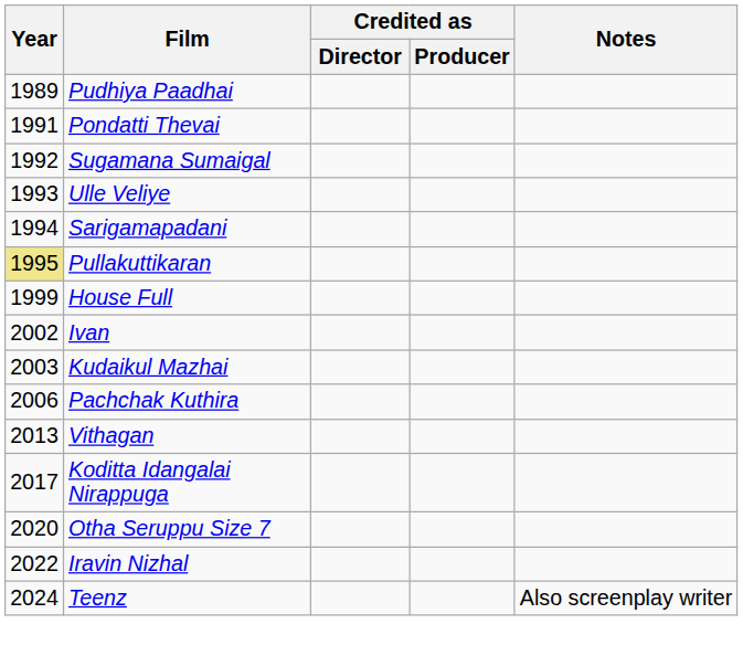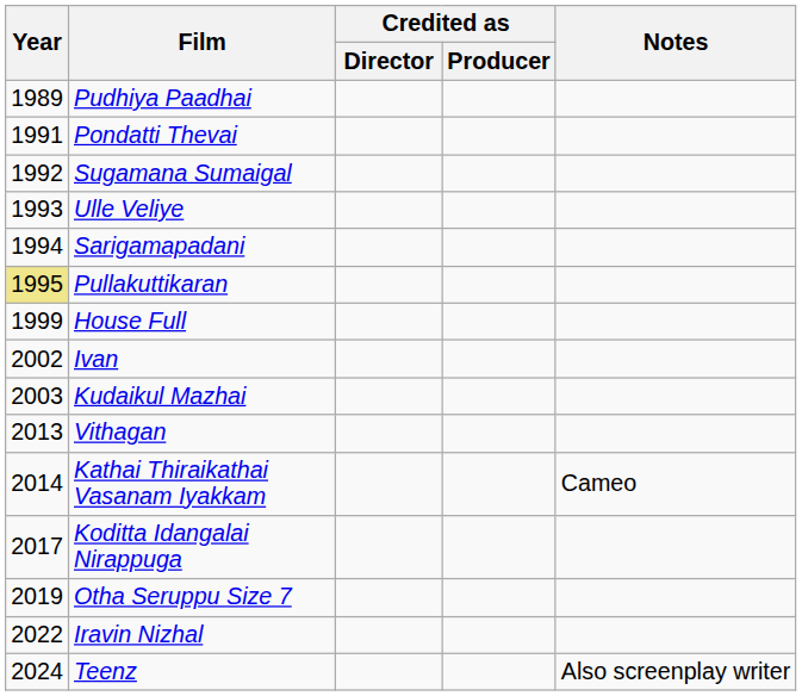 <table class="wikitable sortable">
 <tr>
 <th rowspan="2" style="width:25px;" scope="col">Year</th>
 <th rowspan="2" style="width:175px;" scope="col">Film</th>
 <th colspan="2" scope="col">Credited as</th>
 <th rowspan=2 class="unsortable" scope="col">Notes</th>
 </tr>
 <tr>
 <th width=65 scope="col">Director</th>
 <th width=65 scope="col">Producer</th>
 </tr>
 <tr>
 <td>1989</td>
 <td><em><a href='#'>Pudhiya Paadhai</a></em></td>
 <td style="text-align:center;"></td>
 <td></td>
 <td></td>
 </tr>
 <tr>
 <td>1991</td>
 <td><em><a href='#'>Pondatti Thevai</a></em></td>
 <td style="text-align:center;"></td>
 <td></td>
 <td></td>
 </tr>
 <tr>
 <td>1992</td>
 <td><em><a href='#'>Sugamana Sumaigal</a></em></td>
 <td style="text-align:center;"></td>
 <td style="text-align:center;"></td>
 <td></td>
 </tr>
 <tr>
 <td>1993</td>
 <td><em><a href='#'>Ulle Veliye</a></em></td>
 <td style="text-align:center;"></td>
 <td style="text-align:center;"></td>
 <td></td>
 </tr>
 <tr>
 <td>1994</td>
 <td><em><a href='#'>Sarigamapadani</a></em></td>
 <td style="text-align:center;"></td>
 <td style="text-align:center;"></td>
 <td></td>
 </tr>
 <tr>
 <td style="background: khaki;">1995</td>
 <td><em><a href='#'>Pullakuttikaran</a></em></td>
 <td style="text-align:center;"></td>
 <td style="text-align:center;"></td>
 <td></td>
 </tr>
 <tr>
 <td>1999</td>
 <td><em><a href='#'>House Full</a></em></td>
 <td style="text-align:center;"></td>
 <td style="text-align:center;"></td>
 <td></td>
 </tr>
 <tr>
 <td>2002</td>
 <td><em><a href='#'>Ivan</a></em></td>
 <td style="text-align:center;"></td>
 <td style="text-align:center;"></td>
 <td></td>
 </tr>
 <tr>
 <td>2003</td>
 <td><em><a href='#'>Kudaikul Mazhai</a></em></td>
 <td style="text-align:center;"></td>
 <td style="text-align:center;"></td>
 <td></td>
 </tr>
 <tr>
-<td>2006</td>
-<td><em><a href='#'>Pachchak Kuthira</a></em></td>
+<td>2013</td>
+<td><em><a href='#'>Vithagan</a></em></td>
 <td style="text-align:center;"></td>
 <td style="text-align:center;"></td>
 <td></td>
 </tr>
 <tr>
-<td>2013</td>
-<td><em><a href='#'>Vithagan</a></em></td>
+<td rowspan="1">2014</td>
+<td><em><a href='#'>Kathai Thiraikathai Vasanam Iyakkam</a></em></td>
 <td style="text-align:center;"></td>
 <td style="text-align:center;"></td>
-<td></td>
+<td>Cameo</td>
 </tr>
 <tr>
 <td>2017</td>
 <td><em><a href='#'>Koditta Idangalai Nirappuga</a></em></td>
 <td style="text-align:center;"></td>
 <td style="text-align:center;"></td>
 <td></td>
 </tr>
 <tr>
-<td>2020</td>
+<td>2019</td>
 <td><em><a href='#'>Otha Seruppu Size 7</a></em></td>
 <td style="text-align:center;"></td>
 <td style="text-align:center;"></td>
 <td></td>
 </tr>
 <tr>
 <td>2022</td>
 <td><em><a href='#'>Iravin Nizhal</a></em></td>
 <td style="text-align:center;"></td>
 <td style="text-align:center;"></td>
 <td></td>
 </tr>
 <tr>
 <td>2024</td>
 <td><em><a href='#'>Teenz</a></em></td>
 <td style="text-align:center;"></td>
 <td style="text-align:center;"></td>
 <td>Also screenplay writer</td>
 </tr>
 </table>
